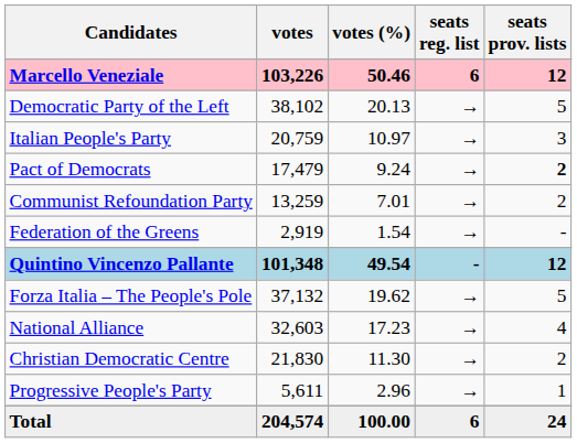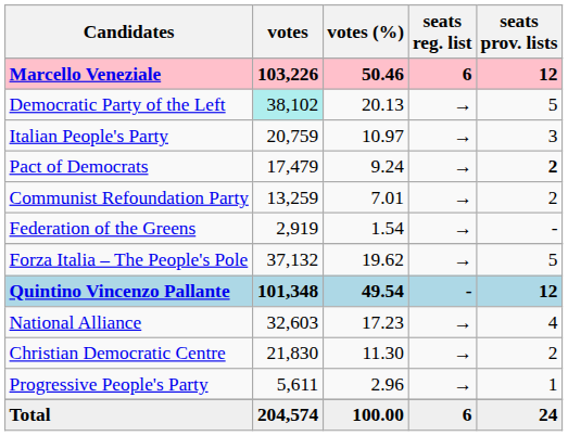 <table class="wikitable" style="font-size:95%">
 <tr bgcolor="EFEFEF">
 <th>Candidates</th>
 <th>votes</th>
 <th>votes (%)</th>
 <th>seats<br>reg. list</th>
 <th>seats<br>prov. lists</th>
 </tr>
 <tr>
 </tr>
 <tr bgcolor="pink">
 <td><strong><a href='#'>Marcello Veneziale</a></strong></td>
 <td align=right><strong>103,226</strong></td>
 <td align=right><strong>50.46</strong></td>
 <td align=right><strong>6</strong></td>
 <td align=right><strong>12</strong></td>
 </tr>
 <tr>
 <td><a href='#'>Democratic Party of the Left</a></td>
-<td align=right>38,102</td>
+<td align=right style="background: paleturquoise;">38,102</td>
 <td align=right>20.13</td>
 <td align=right>→</td>
 <td align=right>5</td>
 </tr>
 <tr>
 <td><a href='#'>Italian People's Party</a></td>
 <td align=right>20,759</td>
 <td align=right>10.97</td>
 <td align=right>→</td>
 <td align=right>3</td>
 </tr>
 <tr>
 <td><a href='#'>Pact of Democrats</a></td>
 <td align=right>17,479</td>
 <td align=right>9.24</td>
 <td align=right>→</td>
 <td align=right><strong>2</strong></td>
 </tr>
 <tr>
 <td><a href='#'>Communist Refoundation Party</a></td>
 <td align=right>13,259</td>
 <td align=right>7.01</td>
 <td align=right>→</td>
 <td align=right>2</td>
 </tr>
 <tr>
 <td><a href='#'>Federation of the Greens</a></td>
 <td align=right>2,919</td>
 <td align=right>1.54</td>
 <td align=right>→</td>
 <td align=right>-</td>
 </tr>
 <tr>
 </tr>
+<tr>
+<td><a href='#'>Forza Italia – The People's Pole</a></td>
+<td align=right>37,132</td>
+<td align=right>19.62</td>
+<td align=right>→</td>
+<td align=right>5</td>
+</tr>
 <tr bgcolor="lightblue">
 <td><strong><a href='#'>Quintino Vincenzo Pallante</a></strong></td>
 <td align=right><strong>101,348</strong></td>
 <td align=right><strong>49.54</strong></td>
 <td align=right><strong>-</strong></td>
 <td align=right><strong>12</strong></td>
-</tr>
-<tr>
-<td><a href='#'>Forza Italia – The People's Pole</a></td>
-<td align=right>37,132</td>
-<td align=right>19.62</td>
-<td align=right>→</td>
-<td align=right>5</td>
 </tr>
 <tr>
 <td><a href='#'>National Alliance</a></td>
 <td align=right>32,603</td>
 <td align=right>17.23</td>
 <td align=right>→</td>
 <td align=right>4</td>
 </tr>
 <tr>
 <td><a href='#'>Christian Democratic Centre</a></td>
 <td align=right>21,830</td>
 <td align=right>11.30</td>
 <td align=right>→</td>
 <td align=right>2</td>
 </tr>
 <tr>
 <td><a href='#'>Progressive People's Party</a></td>
 <td align=right>5,611</td>
 <td align=right>2.96</td>
 <td align=right>→</td>
 <td align=right>1</td>
 </tr>
 <tr>
 </tr>
 <tr bgcolor="EFEFEF">
 <td><strong>Total</strong></td>
 <td align=right><strong>204,574</strong></td>
 <td align=right><strong>100.00</strong></td>
 <td align=right><strong>6</strong></td>
 <td align=right><strong>24</strong></td>
 </tr>
 </table>
